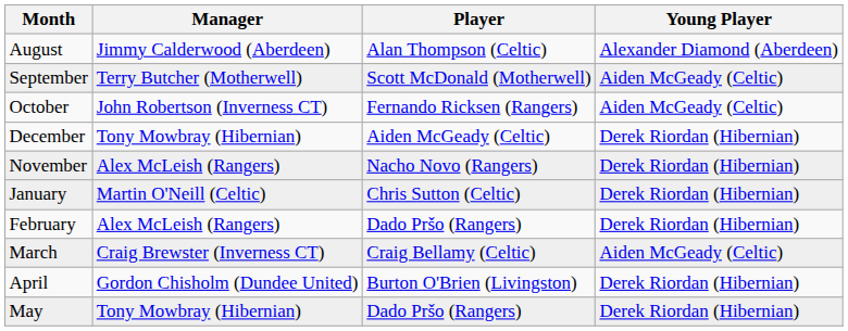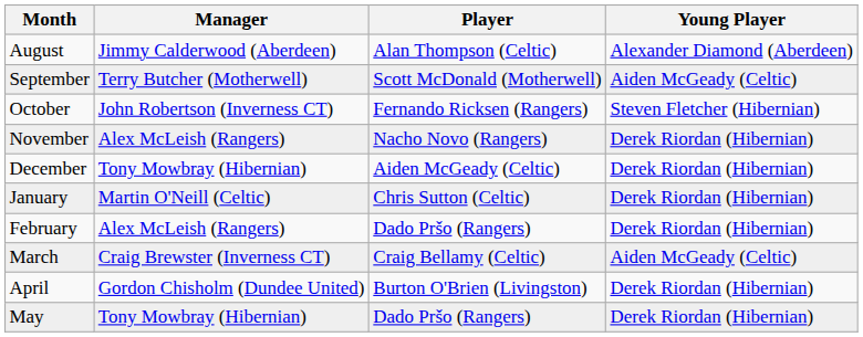 <table class="wikitable">
 <tr>
 <th>Month</th>
 <th>Manager</th>
 <th>Player</th>
 <th>Young Player</th>
 </tr>
 <tr>
 <td>August</td>
 <td> <a href='#'>Jimmy Calderwood</a> (<a href='#'>Aberdeen</a>)</td>
 <td> <a href='#'>Alan Thompson</a> (<a href='#'>Celtic</a>)</td>
 <td> <a href='#'>Alexander Diamond</a> (<a href='#'>Aberdeen</a>)</td>
 </tr>
 <tr bgcolor="#EFEFEF">
 <td>September</td>
 <td> <a href='#'>Terry Butcher</a> (<a href='#'>Motherwell</a>)</td>
 <td> <a href='#'>Scott McDonald</a> (<a href='#'>Motherwell</a>)</td>
 <td> <a href='#'>Aiden McGeady</a> (<a href='#'>Celtic</a>)</td>
 </tr>
 <tr>
 <td>October</td>
 <td> <a href='#'>John Robertson</a> (<a href='#'>Inverness CT</a>)</td>
 <td> <a href='#'>Fernando Ricksen</a> (<a href='#'>Rangers</a>)</td>
-<td> <a href='#'>Aiden McGeady</a> (<a href='#'>Celtic</a>)</td>
+<td> <a href='#'>Steven Fletcher</a> (<a href='#'>Hibernian</a>)</td>
+</tr>
+<tr bgcolor="#EFEFEF">
+<td>November</td>
+<td> <a href='#'>Alex McLeish</a> (<a href='#'>Rangers</a>)</td>
+<td> <a href='#'>Nacho Novo</a> (<a href='#'>Rangers</a>)</td>
+<td> <a href='#'>Derek Riordan</a> (<a href='#'>Hibernian</a>)</td>
 </tr>
 <tr>
 <td>December</td>
 <td> <a href='#'>Tony Mowbray</a> (<a href='#'>Hibernian</a>)</td>
 <td> <a href='#'>Aiden McGeady</a> (<a href='#'>Celtic</a>)</td>
-<td> <a href='#'>Derek Riordan</a> (<a href='#'>Hibernian</a>)</td>
-</tr>
-<tr bgcolor="#EFEFEF">
-<td>November</td>
-<td> <a href='#'>Alex McLeish</a> (<a href='#'>Rangers</a>)</td>
-<td> <a href='#'>Nacho Novo</a> (<a href='#'>Rangers</a>)</td>
 <td> <a href='#'>Derek Riordan</a> (<a href='#'>Hibernian</a>)</td>
 </tr>
 <tr bgcolor="#EFEFEF">
 <td>January</td>
 <td> <a href='#'>Martin O'Neill</a> (<a href='#'>Celtic</a>)</td>
 <td> <a href='#'>Chris Sutton</a> (<a href='#'>Celtic</a>)</td>
 <td> <a href='#'>Derek Riordan</a> (<a href='#'>Hibernian</a>)</td>
 </tr>
 <tr>
 <td>February</td>
 <td> <a href='#'>Alex McLeish</a> (<a href='#'>Rangers</a>)</td>
 <td> <a href='#'>Dado Pršo</a> (<a href='#'>Rangers</a>)</td>
 <td> <a href='#'>Derek Riordan</a> (<a href='#'>Hibernian</a>)</td>
 </tr>
 <tr bgcolor="#EFEFEF">
 <td>March</td>
 <td> <a href='#'>Craig Brewster</a> (<a href='#'>Inverness CT</a>)</td>
 <td> <a href='#'>Craig Bellamy</a> (<a href='#'>Celtic</a>)</td>
 <td> <a href='#'>Aiden McGeady</a> (<a href='#'>Celtic</a>)</td>
 </tr>
 <tr>
 <td>April</td>
 <td> <a href='#'>Gordon Chisholm</a> (<a href='#'>Dundee United</a>)</td>
 <td> <a href='#'>Burton O'Brien</a> (<a href='#'>Livingston</a>)</td>
 <td> <a href='#'>Derek Riordan</a> (<a href='#'>Hibernian</a>)</td>
 </tr>
 <tr bgcolor="#EFEFEF">
 <td>May</td>
 <td> <a href='#'>Tony Mowbray</a> (<a href='#'>Hibernian</a>)</td>
 <td> <a href='#'>Dado Pršo</a> (<a href='#'>Rangers</a>)</td>
 <td> <a href='#'>Derek Riordan</a> (<a href='#'>Hibernian</a>)</td>
 </tr>
 </table>
